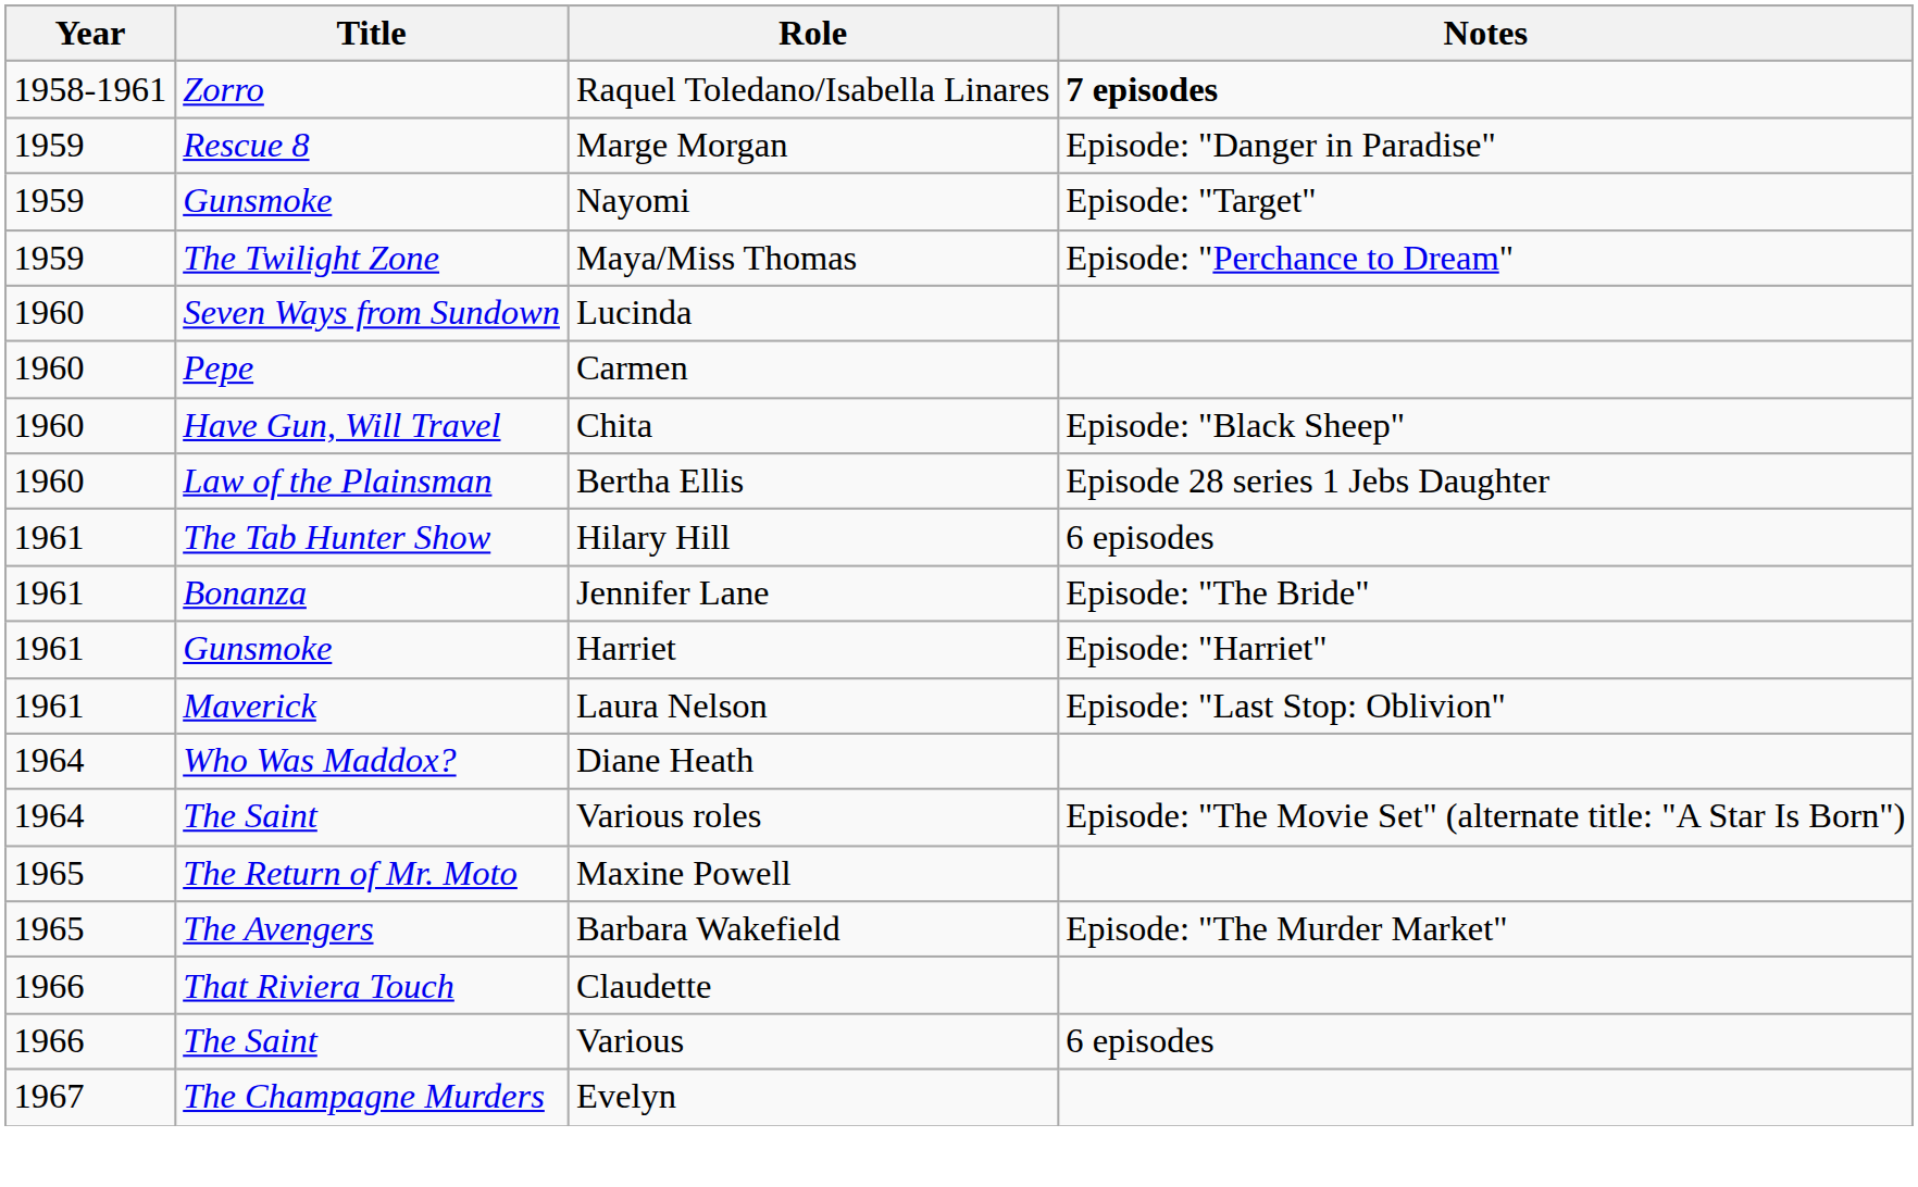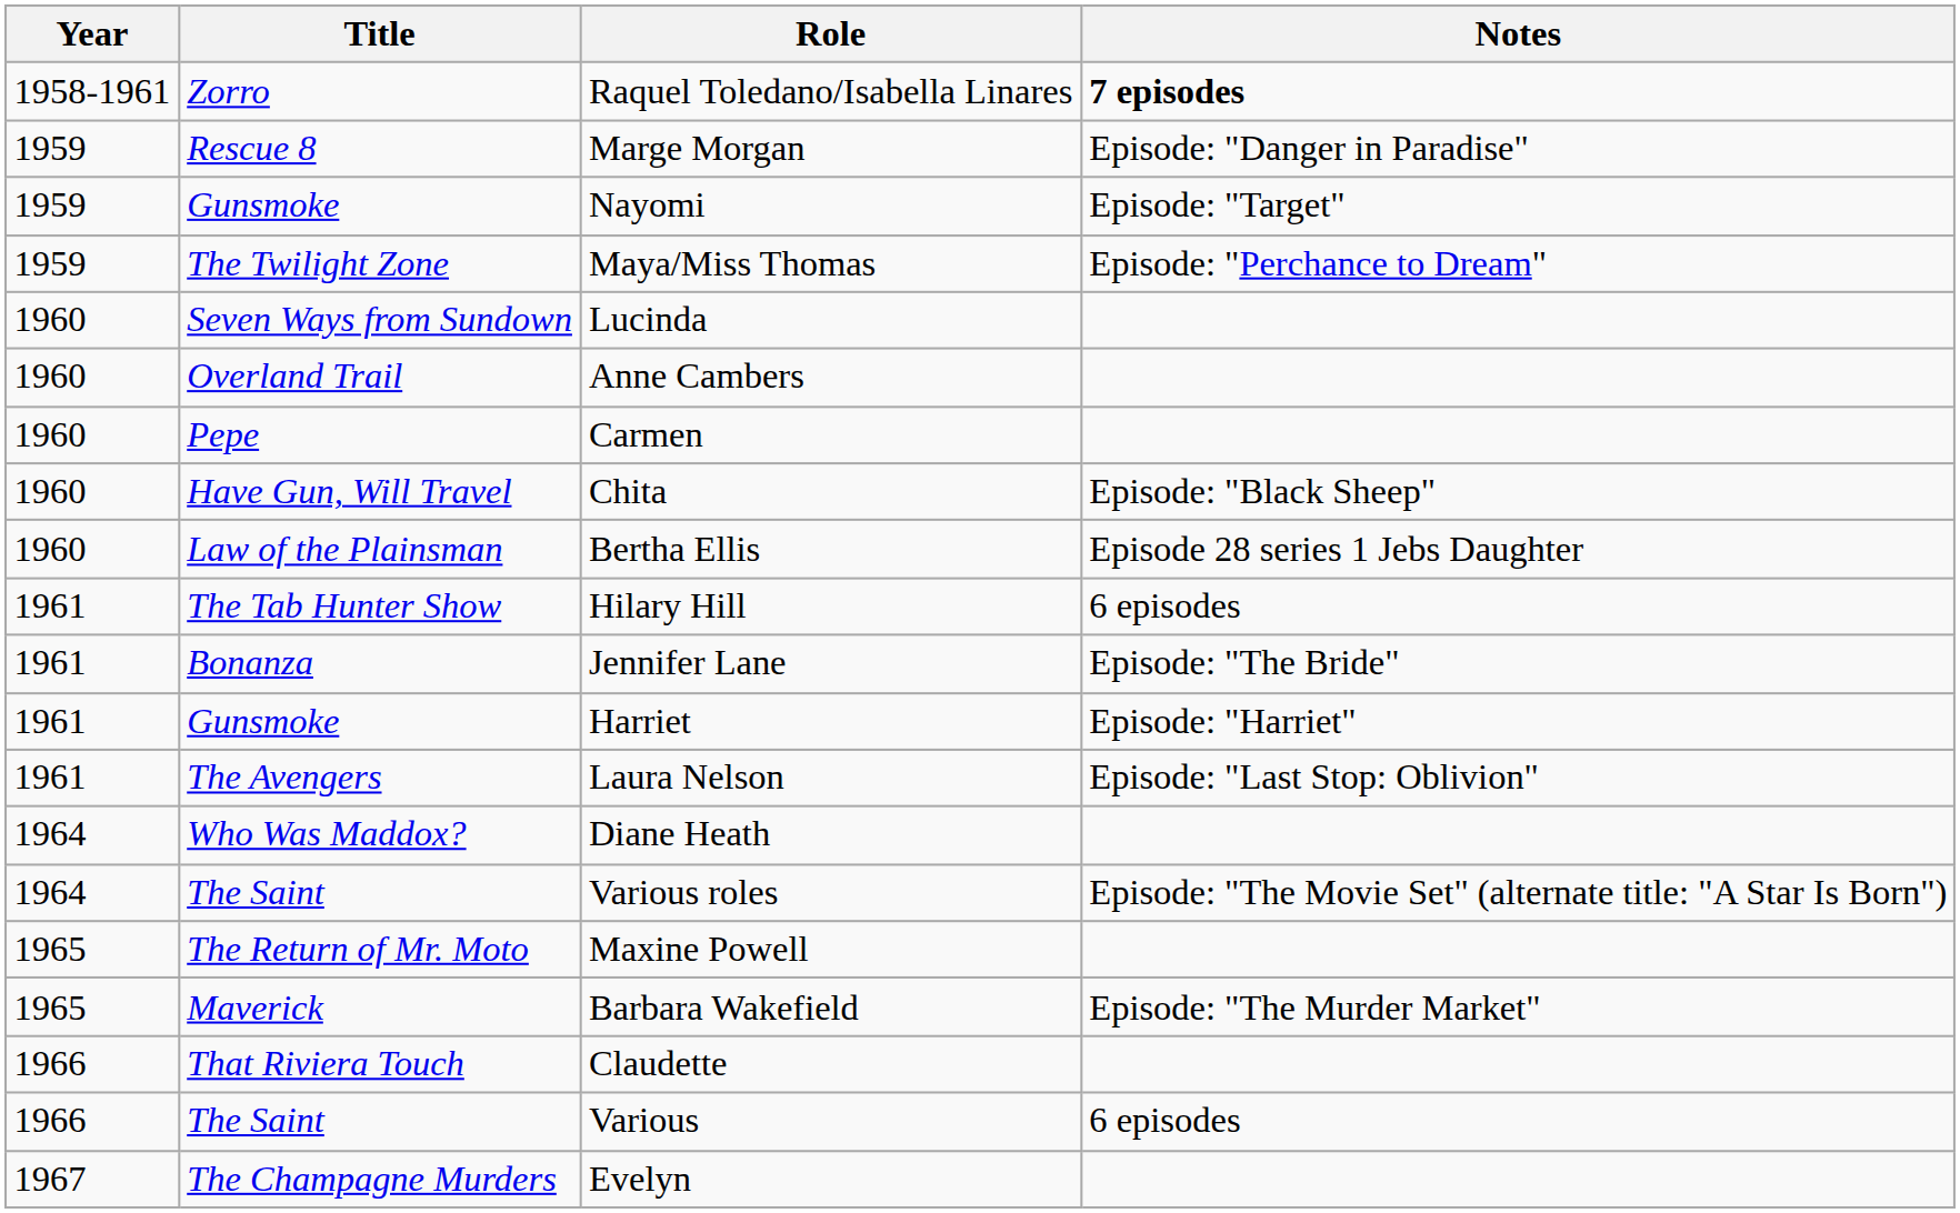 <table class="wikitable sortable">
 <tr>
 <th>Year</th>
 <th>Title</th>
 <th>Role</th>
 <th>Notes</th>
 </tr>
 <tr>
 <td>1958-1961</td>
 <td><em><a href='#'>Zorro</a></em></td>
 <td>Raquel Toledano/Isabella Linares</td>
 <td><strong>7 episodes</strong></td>
 </tr>
 <tr>
 <td>1959</td>
 <td><em><a href='#'>Rescue 8</a></em></td>
 <td>Marge Morgan</td>
 <td>Episode: "Danger in Paradise"</td>
 </tr>
 <tr>
 <td>1959</td>
 <td><em><a href='#'>Gunsmoke</a></em></td>
 <td>Nayomi</td>
 <td>Episode: "Target"</td>
 </tr>
 <tr>
 <td>1959</td>
 <td data-sort-value="Twilight Zone, The"><em><a href='#'>The Twilight Zone</a></em></td>
 <td>Maya/Miss Thomas</td>
 <td>Episode: "<a href='#'>Perchance to Dream</a>"</td>
 </tr>
 <tr>
 <td>1960</td>
 <td><em><a href='#'>Seven Ways from Sundown</a></em></td>
 <td>Lucinda</td>
+<td></td>
+</tr>
+<tr>
+<td>1960</td>
+<td><em><a href='#'>Overland Trail</a></em></td>
+<td>Anne Cambers</td>
 <td></td>
 </tr>
 <tr>
 <td>1960</td>
 <td><em><a href='#'>Pepe</a></em></td>
 <td>Carmen</td>
 <td></td>
 </tr>
 <tr>
 <td>1960</td>
 <td><em><a href='#'>Have Gun, Will Travel</a></em></td>
 <td>Chita</td>
 <td>Episode: "Black Sheep"</td>
 </tr>
 <tr>
 <td>1960</td>
 <td><em><a href='#'>Law of the Plainsman</a></em></td>
 <td>Bertha Ellis</td>
 <td>Episode 28 series 1 Jebs Daughter</td>
 </tr>
 <tr>
 <td>1961</td>
 <td data-sort-value="Tab Hunter Show, The"><em><a href='#'>The Tab Hunter Show</a></em></td>
 <td>Hilary Hill</td>
 <td>6 episodes</td>
 </tr>
 <tr>
 <td>1961</td>
 <td><em><a href='#'>Bonanza</a></em></td>
 <td>Jennifer Lane</td>
 <td>Episode: "The Bride"</td>
 </tr>
 <tr>
 <td>1961</td>
 <td><em><a href='#'>Gunsmoke</a></em></td>
 <td>Harriet</td>
 <td>Episode: "Harriet"</td>
 </tr>
 <tr>
 <td>1961</td>
-<td><em><a href='#'>Maverick</a></em></td>
+<td data-sort-value="Avengers, The"><em><a href='#'>The Avengers</a></em></td>
 <td>Laura Nelson</td>
 <td>Episode: "Last Stop: Oblivion"</td>
 </tr>
 <tr>
 <td>1964</td>
 <td><em><a href='#'>Who Was Maddox?</a></em></td>
 <td>Diane Heath</td>
 <td></td>
 </tr>
 <tr>
 <td>1964</td>
 <td data-sort-value="Saint, The"><em><a href='#'>The Saint</a></em></td>
 <td>Various roles</td>
 <td>Episode: "The Movie Set" (alternate title: "A Star Is Born")</td>
 </tr>
 <tr>
 <td>1965</td>
 <td data-sort-value="Return of Mr. Mot, The"><em><a href='#'>The Return of Mr. Moto</a></em></td>
 <td>Maxine Powell</td>
 <td></td>
 </tr>
 <tr>
 <td>1965</td>
-<td data-sort-value="Avengers, The"><em><a href='#'>The Avengers</a></em></td>
+<td><em><a href='#'>Maverick</a></em></td>
 <td>Barbara Wakefield</td>
 <td>Episode: "The Murder Market"</td>
 </tr>
 <tr>
 <td>1966</td>
 <td><em><a href='#'>That Riviera Touch</a></em></td>
 <td>Claudette</td>
 <td></td>
 </tr>
 <tr>
 <td>1966</td>
 <td data-sort-value="Saint, The"><em><a href='#'>The Saint</a></em></td>
 <td>Various</td>
 <td>6 episodes</td>
 </tr>
 <tr>
 <td>1967</td>
 <td data-sort-value="Champagne Murders, The"><em><a href='#'>The Champagne Murders</a></em></td>
 <td>Evelyn</td>
 <td></td>
 </tr>
 </table>
